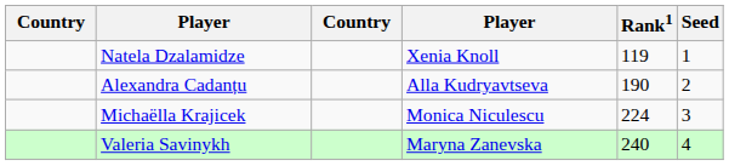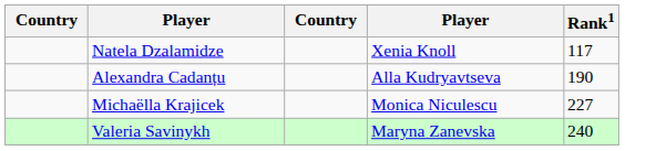 <table class="sortable wikitable">
 <tr>
 <th width="70">Country</th>
 <th width="175">Player</th>
 <th width="70">Country</th>
 <th width="175">Player</th>
 <th>Rank<sup>1</sup></th>
-<th>Seed</th>
 </tr>
 <tr>
 <td></td>
 <td><a href='#'>Natela Dzalamidze</a></td>
 <td></td>
 <td><a href='#'>Xenia Knoll</a></td>
-<td>119</td>
-<td>1</td>
+<td>117</td>
 </tr>
 <tr>
 <td></td>
 <td><a href='#'>Alexandra Cadanțu</a></td>
 <td></td>
 <td><a href='#'>Alla Kudryavtseva</a></td>
 <td>190</td>
-<td>2</td>
 </tr>
 <tr>
 <td></td>
 <td><a href='#'>Michaëlla Krajicek</a></td>
 <td></td>
 <td><a href='#'>Monica Niculescu</a></td>
-<td>224</td>
-<td>3</td>
+<td>227</td>
 </tr>
 <tr style="background:#cfc;">
 <td></td>
 <td><a href='#'>Valeria Savinykh</a></td>
 <td></td>
 <td><a href='#'>Maryna Zanevska</a></td>
 <td>240</td>
-<td>4</td>
 </tr>
 </table>
